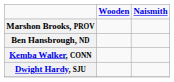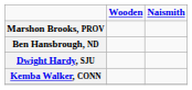 <table class="wikitable" style="white-space:nowrap; font-size:90%;">
 <tr>
 <td></td>
 <td><strong><a href='#'>Wooden</a></strong></td>
 <td><strong><a href='#'>Naismith</a></strong></td>
 </tr>
 <tr>
 <th>Marshon Brooks, <small>PROV</small></th>
 <td></td>
 <td></td>
 </tr>
 <tr>
 <th>Ben Hansbrough, <small>ND</small></th>
 <td></td>
 <td></td>
 </tr>
 <tr>
-<th><a href='#'>Kemba Walker</a>, <small>CONN</small></th>
+<th><a href='#'>Dwight Hardy</a>, <small>SJU</small></th>
 <td></td>
 <td></td>
 </tr>
 <tr>
-<th><a href='#'>Dwight Hardy</a>, <small>SJU</small></th>
+<th><a href='#'>Kemba Walker</a>, <small>CONN</small></th>
 <td></td>
 <td></td>
 </tr>
 <tr>
 </tr>
 </table>
